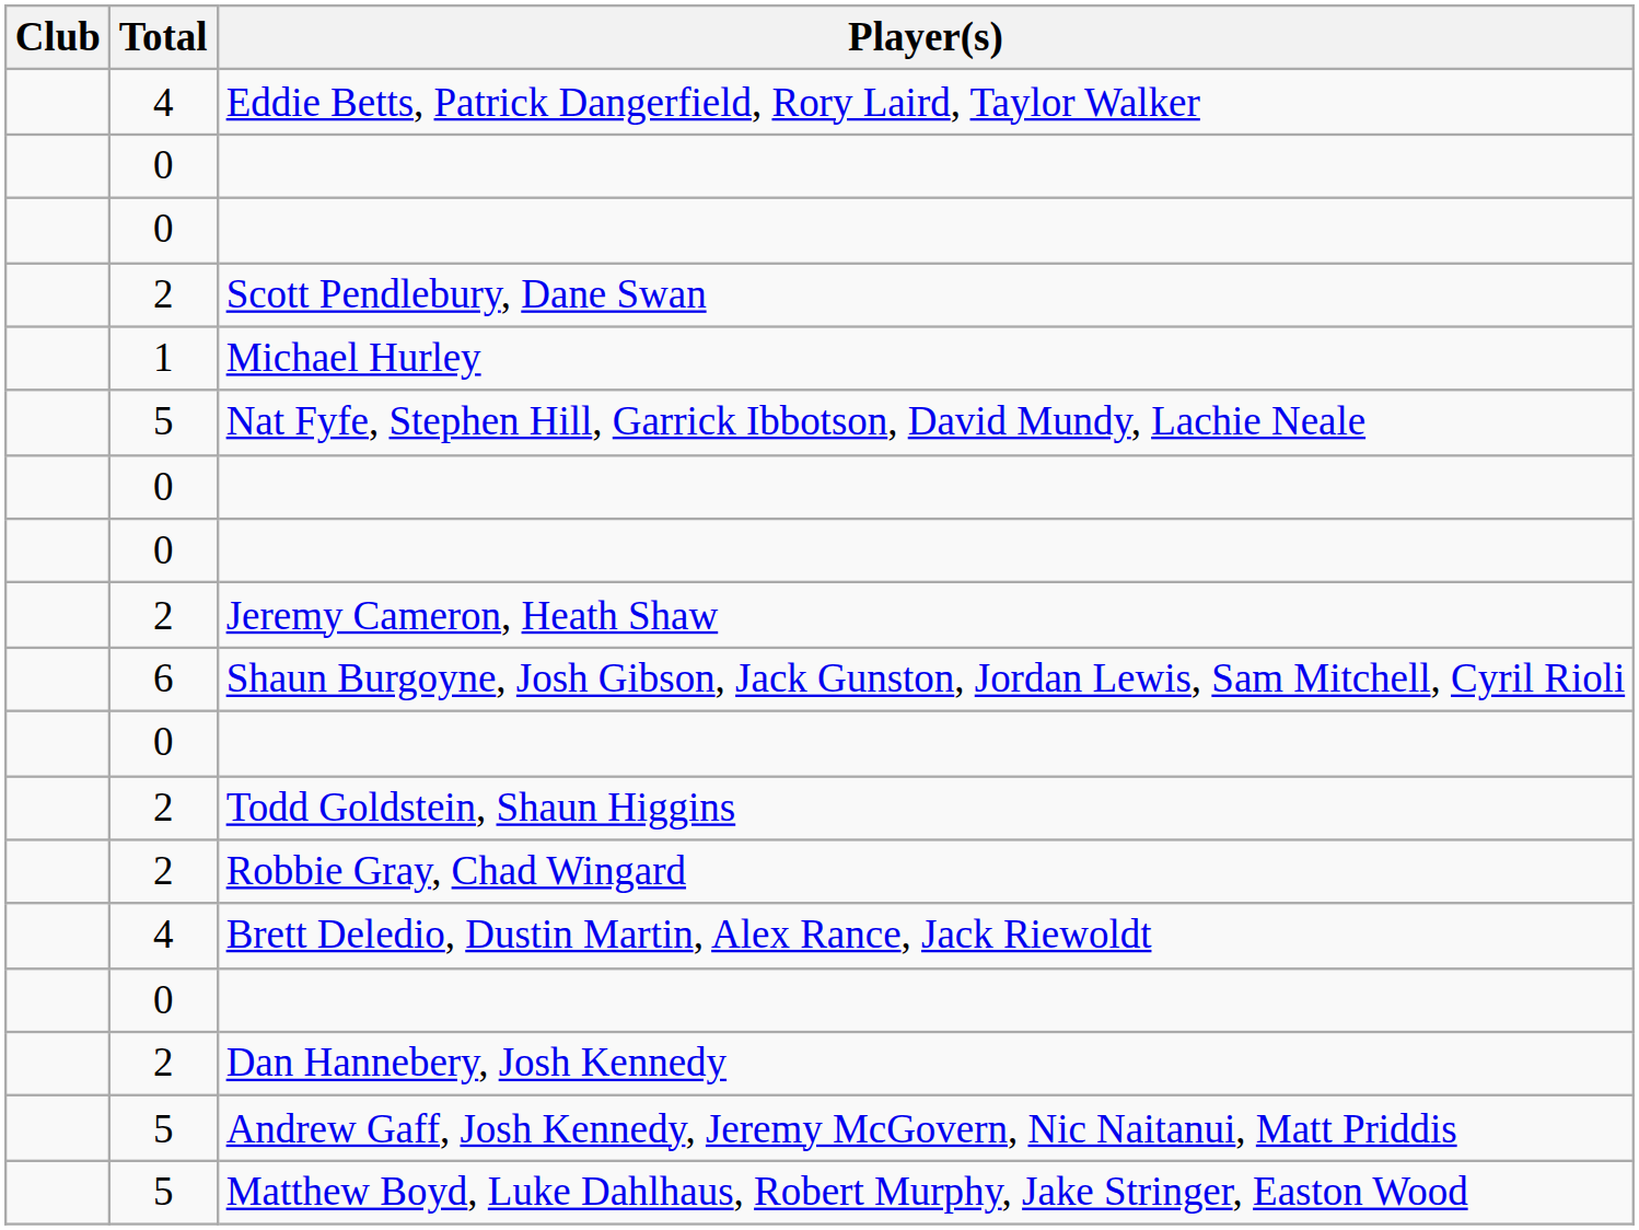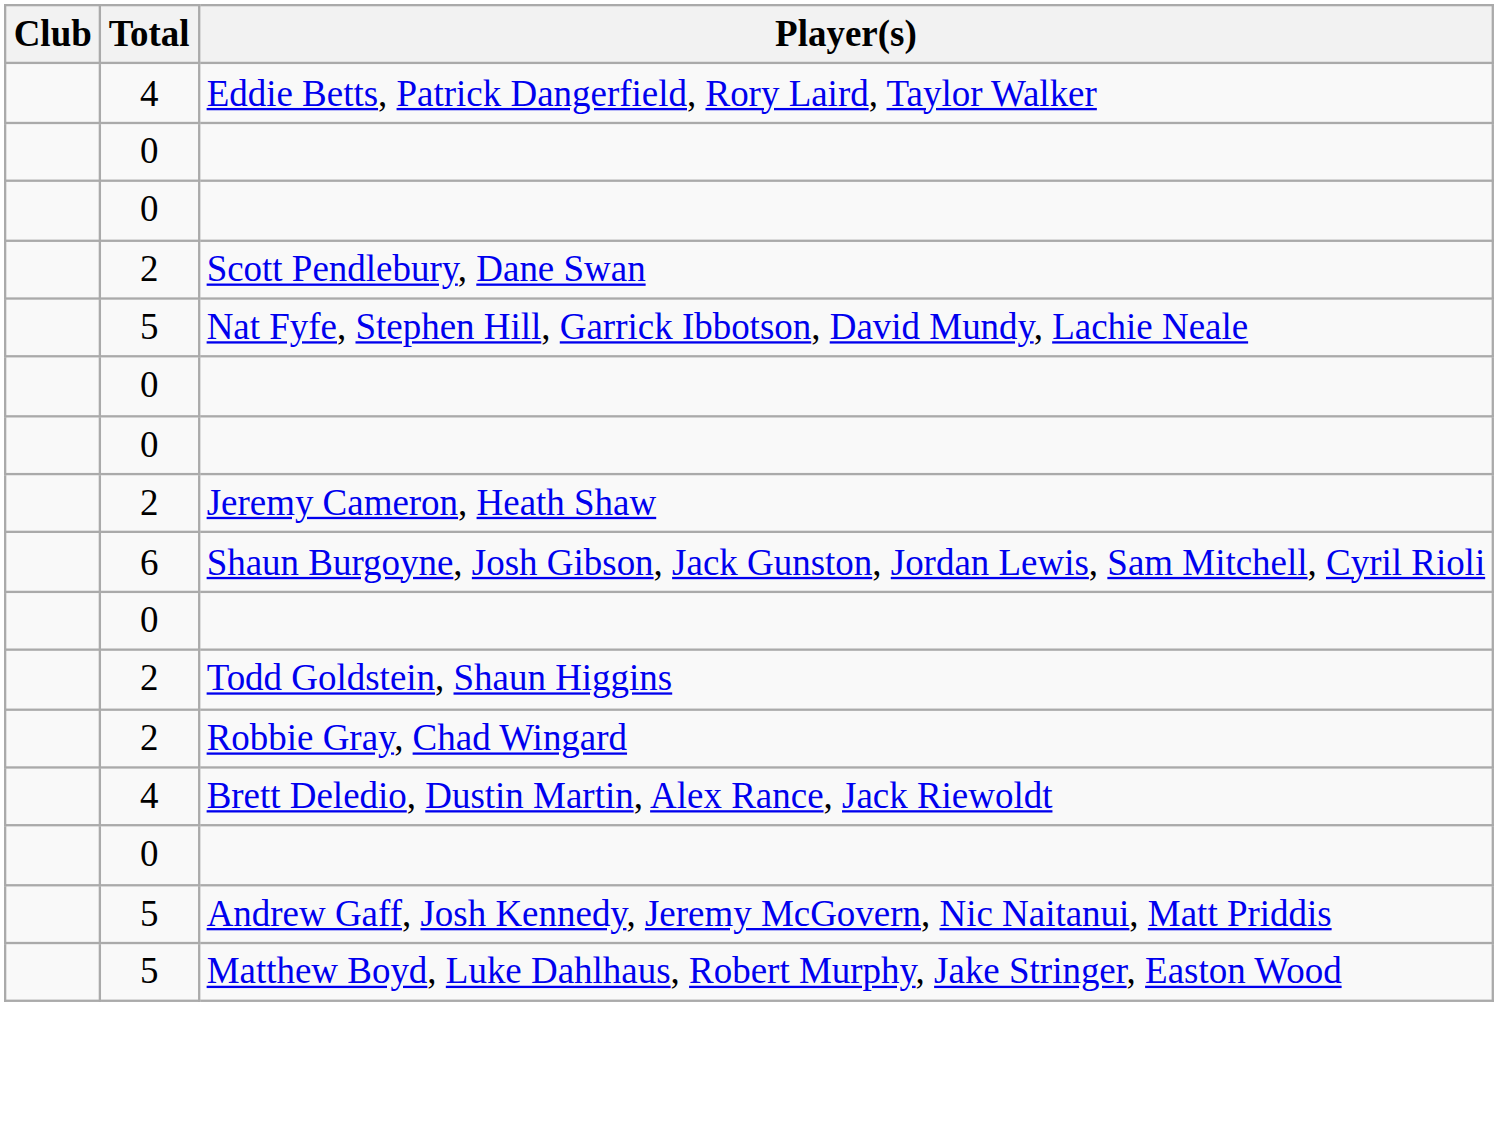 <table class="wikitable sortable">
 <tr>
 <th>Club</th>
 <th>Total</th>
 <th class=unsortable>Player(s)</th>
 </tr>
 <tr>
 <td></td>
 <td align=center>4</td>
 <td><a href='#'>Eddie Betts</a>, <a href='#'>Patrick Dangerfield</a>, <a href='#'>Rory Laird</a>, <a href='#'>Taylor Walker</a></td>
 </tr>
 <tr>
 <td></td>
 <td align=center>0</td>
 <td></td>
 </tr>
 <tr>
 <td></td>
 <td align=center>0</td>
 <td></td>
 </tr>
 <tr>
 <td></td>
 <td align=center>2</td>
 <td><a href='#'>Scott Pendlebury</a>, <a href='#'>Dane Swan</a></td>
-</tr>
-<tr>
-<td></td>
-<td align=center>1</td>
-<td><a href='#'>Michael Hurley</a></td>
 </tr>
 <tr>
 <td></td>
 <td align=center>5</td>
 <td><a href='#'>Nat Fyfe</a>, <a href='#'>Stephen Hill</a>, <a href='#'>Garrick Ibbotson</a>, <a href='#'>David Mundy</a>, <a href='#'>Lachie Neale</a></td>
 </tr>
 <tr>
 <td></td>
 <td align=center>0</td>
 <td></td>
 </tr>
 <tr>
 <td></td>
 <td align=center>0</td>
 <td></td>
 </tr>
 <tr>
 <td></td>
 <td align=center>2</td>
 <td><a href='#'>Jeremy Cameron</a>, <a href='#'>Heath Shaw</a></td>
 </tr>
 <tr>
 <td></td>
 <td align=center>6</td>
 <td><a href='#'>Shaun Burgoyne</a>, <a href='#'>Josh Gibson</a>, <a href='#'>Jack Gunston</a>, <a href='#'>Jordan Lewis</a>, <a href='#'>Sam Mitchell</a>, <a href='#'>Cyril Rioli</a></td>
 </tr>
 <tr>
 <td></td>
 <td align=center>0</td>
 <td></td>
 </tr>
 <tr>
 <td></td>
 <td align=center>2</td>
 <td><a href='#'>Todd Goldstein</a>, <a href='#'>Shaun Higgins</a></td>
 </tr>
 <tr>
 <td></td>
 <td align=center>2</td>
 <td><a href='#'>Robbie Gray</a>, <a href='#'>Chad Wingard</a></td>
 </tr>
 <tr>
 <td></td>
 <td align=center>4</td>
 <td><a href='#'>Brett Deledio</a>, <a href='#'>Dustin Martin</a>, <a href='#'>Alex Rance</a>, <a href='#'>Jack Riewoldt</a></td>
 </tr>
 <tr>
 <td></td>
 <td align=center>0</td>
 <td></td>
 </tr>
 <tr>
 <td></td>
-<td align=center>2</td>
-<td><a href='#'>Dan Hannebery</a>, <a href='#'>Josh Kennedy</a></td>
-</tr>
-<tr>
-<td></td>
 <td align=center>5</td>
 <td><a href='#'>Andrew Gaff</a>, <a href='#'>Josh Kennedy</a>, <a href='#'>Jeremy McGovern</a>, <a href='#'>Nic Naitanui</a>, <a href='#'>Matt Priddis</a></td>
 </tr>
 <tr>
 <td></td>
 <td align=center>5</td>
 <td><a href='#'>Matthew Boyd</a>, <a href='#'>Luke Dahlhaus</a>, <a href='#'>Robert Murphy</a>, <a href='#'>Jake Stringer</a>, <a href='#'>Easton Wood</a></td>
 </tr>
 </table>
